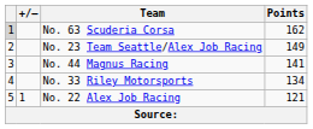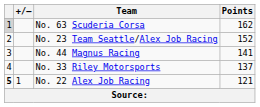 <table class="wikitable" style="font-size: 95%;">
 <tr>
 <th scope="col"></th>
 <th scope="col">+/–</th>
 <th scope="col">Team</th>
 <th scope="col">Points</th>
 </tr>
 <tr>
 <td align=center style="background: lightgrey;">1</td>
 <td align="left"></td>
 <td> No. 63 <a href='#'>Scuderia Corsa</a></td>
 <td align=right>162</td>
 </tr>
 <tr>
 <td align=center>2</td>
 <td align="left"></td>
 <td> No. 23 <a href='#'>Team Seattle</a>/<a href='#'>Alex Job Racing</a></td>
-<td align=right>149</td>
+<td align=right>152</td>
 </tr>
 <tr>
 <td align=center>3</td>
 <td align="left"></td>
 <td> No. 44 <a href='#'>Magnus Racing</a></td>
 <td align=right>141</td>
 </tr>
 <tr>
 <td align=center>4</td>
 <td align="left"></td>
 <td> No. 33 <a href='#'>Riley Motorsports</a></td>
-<td align=right>134</td>
+<td align=right>137</td>
 </tr>
 <tr>
-<td align=center>5</td>
+<td align=center><strong>5</strong></td>
 <td align="left"> 1</td>
 <td> No. 22 <a href='#'>Alex Job Racing</a></td>
 <td align=right>121</td>
 </tr>
 <tr>
 <th colspan=5>Source:</th>
 </tr>
 </table>
